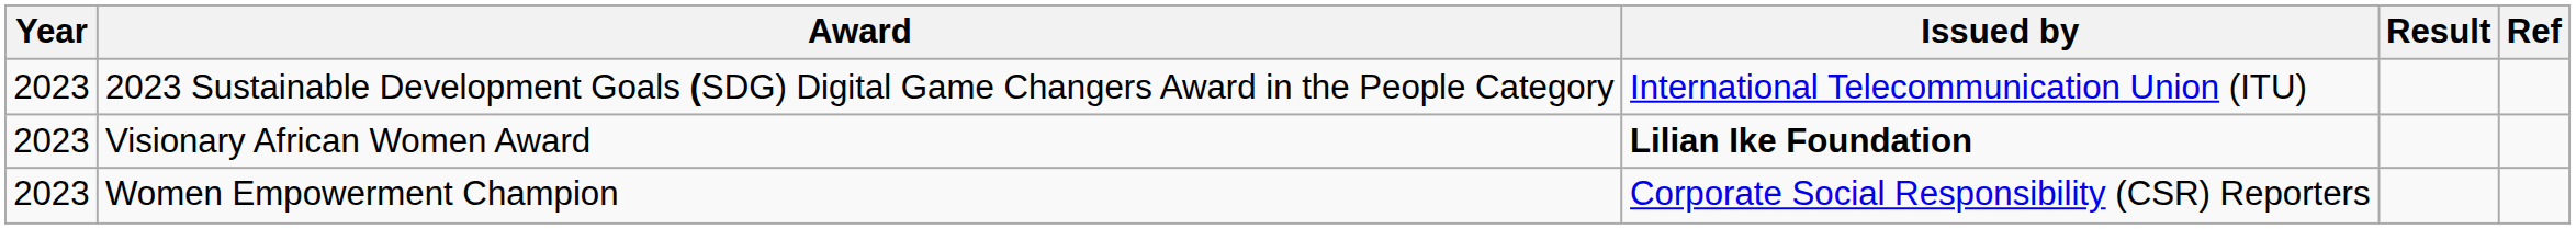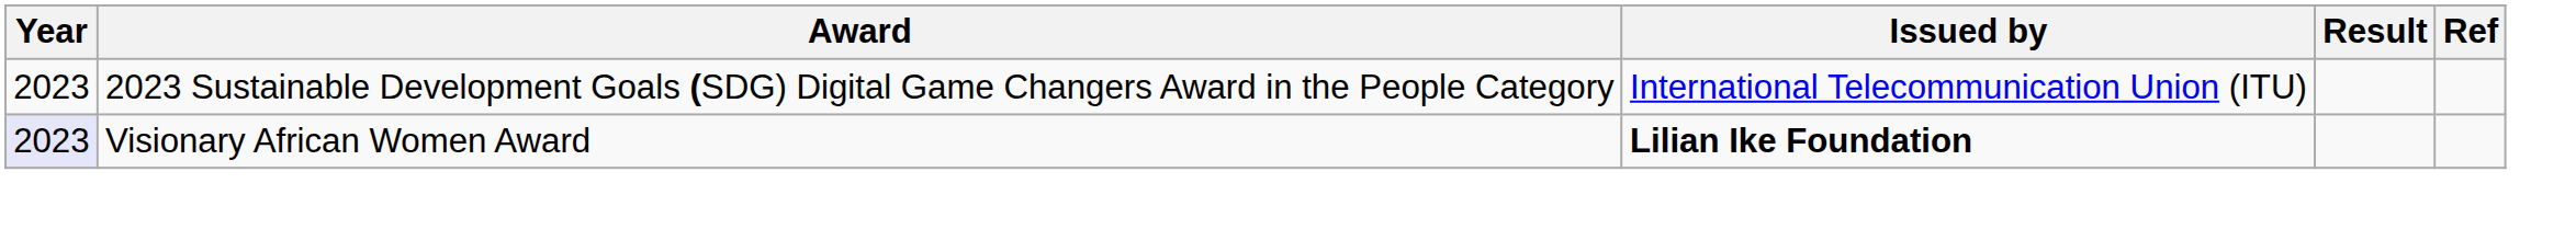 <table class="wikitable sortable mw-collapsible">
 <tr>
 <th>Year</th>
 <th>Award</th>
 <th>Issued by</th>
 <th>Result</th>
 <th>Ref</th>
 </tr>
 <tr>
 <td>2023</td>
 <td>2023 Sustainable Development Goals <strong>(</strong>SDG) Digital Game Changers Award in the People Category</td>
 <td><a href='#'>International Telecommunication Union</a> (ITU)</td>
 <td></td>
 <td></td>
 </tr>
 <tr>
-<td>2023</td>
+<td style="background: lavender;">2023</td>
 <td>Visionary African Women Award</td>
 <td><strong>Lilian Ike Foundation</strong></td>
 <td></td>
 <td></td>
 </tr>
-<tr>
-<td>2023</td>
-<td>Women Empowerment Champion</td>
-<td><a href='#'>Corporate Social Responsibility</a> (CSR) Reporters</td>
-<td></td>
-<td></td>
-</tr>
 </table>
